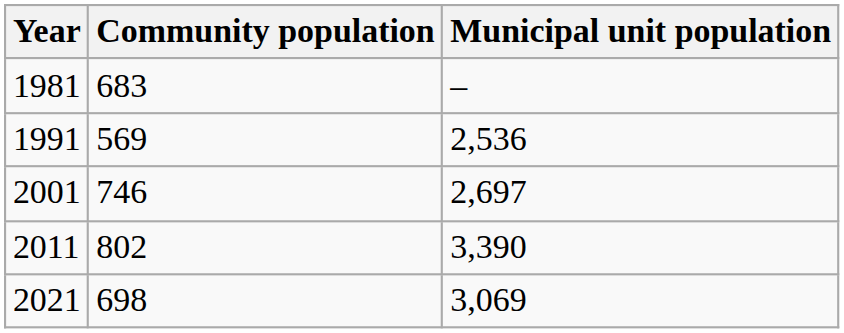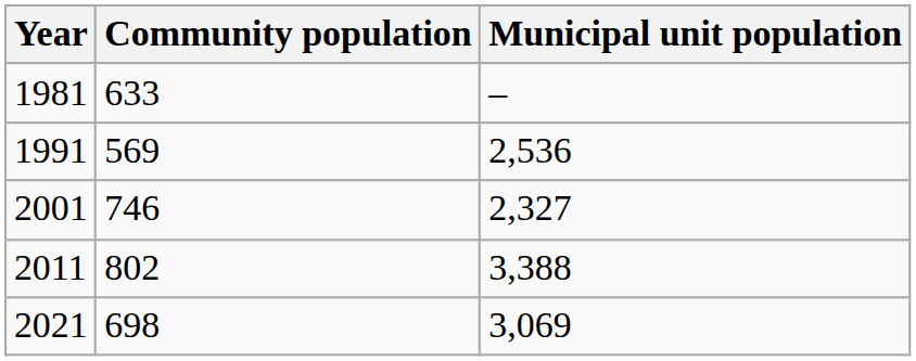 <table class="wikitable">
 <tr>
 <th>Year</th>
 <th>Community population</th>
 <th>Municipal unit population</th>
 </tr>
 <tr>
 <td>1981</td>
-<td>683</td>
+<td>633</td>
 <td>–</td>
 </tr>
 <tr>
 <td>1991</td>
 <td>569</td>
 <td>2,536</td>
 </tr>
 <tr>
 <td>2001</td>
 <td>746</td>
-<td>2,697</td>
+<td>2,327</td>
 </tr>
 <tr>
 <td>2011</td>
 <td>802</td>
-<td>3,390</td>
+<td>3,388</td>
 </tr>
 <tr>
 <td>2021</td>
 <td>698</td>
 <td>3,069</td>
 </tr>
 </table>
